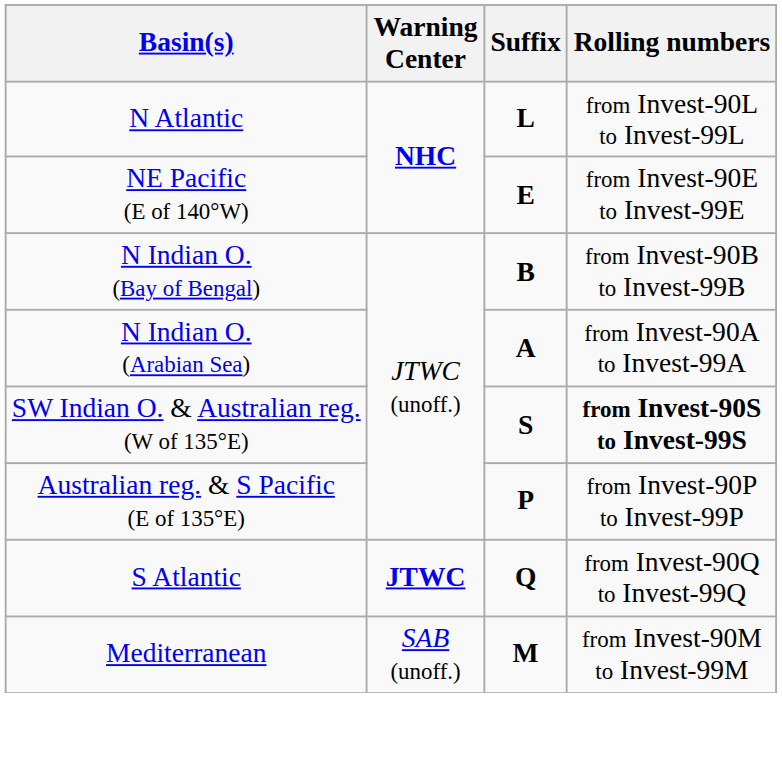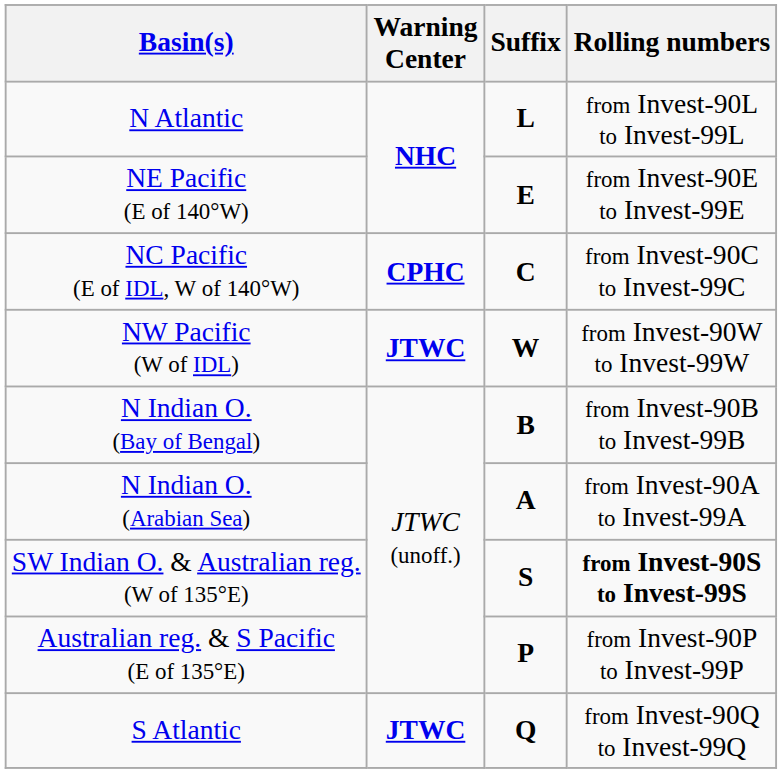 <table class="collapsible wikitable" border="1" style="float: right; clear:right; font-size:92%; text-align: center;">
 <tr>
 <th><a href='#'>Basin(s)</a></th>
 <th>Warning<br>Center</th>
 <th>Suffix</th>
 <th>Rolling numbers</th>
 </tr>
 <tr>
 <td><a href='#'>N Atlantic</a></td>
 <td rowspan="2"><strong><a href='#'>NHC</a></strong></td>
 <td><strong>L</strong></td>
 <td><small>from</small> Invest-90L<br><small>to</small> Invest-99L</td>
 </tr>
 <tr>
 <td><a href='#'>NE Pacific</a><br><small>(E of 140°W)</small></td>
 <td><strong>E</strong></td>
 <td><small>from</small> Invest-90E<br><small>to</small> Invest-99E</td>
+</tr>
+<tr>
+<td><a href='#'>NC Pacific</a><br><small>(E of <a href='#'>IDL</a>, W of 140°W)</small></td>
+<td><strong><a href='#'>CPHC</a></strong></td>
+<td><strong>C</strong></td>
+<td><small>from</small> Invest-90C<br><small>to</small> Invest-99C</td>
+</tr>
+<tr>
+<td><a href='#'>NW Pacific</a><br><small>(W of <a href='#'>IDL</a>)</small></td>
+<td><strong><a href='#'>JTWC</a></strong></td>
+<td><strong>W</strong></td>
+<td><small>from</small> Invest-90W<br><small>to</small> Invest-99W</td>
 </tr>
 <tr>
 <td><a href='#'>N Indian O.</a><br><small>(<a href='#'>Bay of Bengal</a>)</small></td>
 <td rowspan="4"><em>JTWC</em><br><small>(unoff.)</small></td>
 <td><strong>B</strong></td>
 <td><small>from</small> Invest-90B<br><small>to</small> Invest-99B</td>
 </tr>
 <tr>
 <td><a href='#'>N Indian O.</a><br><small>(<a href='#'>Arabian Sea</a>)</small></td>
 <td><strong>A</strong></td>
 <td><small>from</small> Invest-90A<br><small>to</small> Invest-99A</td>
 </tr>
 <tr>
 <td><a href='#'>SW Indian O.</a> & <a href='#'>Australian reg.</a><br><small>(W of 135°E)</small></td>
 <td><strong>S</strong></td>
 <td><strong><small>from</small> Invest-90S<br><small>to</small> Invest-99S</strong></td>
 </tr>
 <tr>
 <td><a href='#'>Australian reg.</a> & <a href='#'>S Pacific</a><br><small>(E of 135°E)</small></td>
 <td><strong>P</strong></td>
 <td><small>from</small> Invest-90P<br><small>to</small> Invest-99P</td>
 </tr>
 <tr>
 <td><a href='#'>S Atlantic</a></td>
 <td><strong><a href='#'>JTWC</a></strong></td>
 <td><strong>Q</strong></td>
 <td><small>from</small> Invest-90Q<br><small>to</small> Invest-99Q</td>
 </tr>
-<tr>
-<td><a href='#'>Mediterranean</a></td>
-<td><em><a href='#'>SAB</a></em><br><small>(unoff.)</small></td>
-<td><strong>M</strong></td>
-<td><small>from</small> Invest-90M<br><small>to</small> Invest-99M</td>
-</tr>
 </table>
